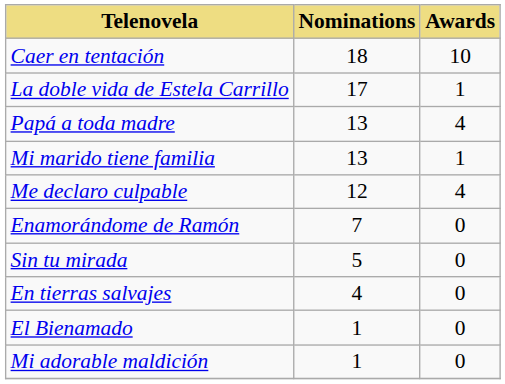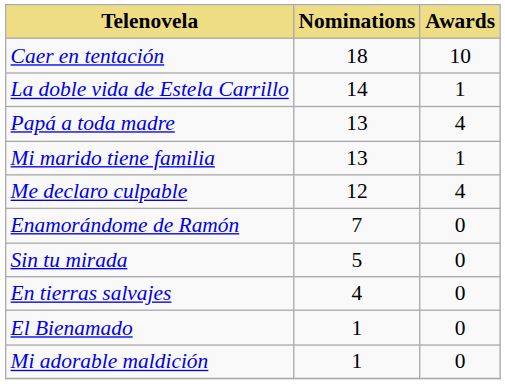 <table class="wikitable sortable" style="margin:1em auto;">
 <tr>
 <th style="background-color:#EEDD82;">Telenovela</th>
 <th style="background-color:#EEDD82;">Nominations</th>
 <th style="background-color:#EEDD82;">Awards</th>
 </tr>
 <tr>
 <td><em><a href='#'>Caer en tentación</a></em></td>
 <td style="text-align:center;">18</td>
 <td style="text-align:center;">10</td>
 </tr>
 <tr>
 <td><em><a href='#'>La doble vida de Estela Carrillo</a></em></td>
-<td style="text-align:center;">17</td>
+<td style="text-align:center;">14</td>
 <td style="text-align:center;">1</td>
 </tr>
 <tr>
 <td><em><a href='#'>Papá a toda madre</a></em></td>
 <td style="text-align:center;">13</td>
 <td style="text-align:center;">4</td>
 </tr>
 <tr>
 <td><em><a href='#'>Mi marido tiene familia</a></em></td>
 <td style="text-align:center;">13</td>
 <td style="text-align:center;">1</td>
 </tr>
 <tr>
 <td><em><a href='#'>Me declaro culpable</a></em></td>
 <td style="text-align:center;">12</td>
 <td style="text-align:center;">4</td>
 </tr>
 <tr>
 <td><em><a href='#'>Enamorándome de Ramón</a></em></td>
 <td style="text-align:center;">7</td>
 <td style="text-align:center;">0</td>
 </tr>
 <tr>
 <td><em><a href='#'>Sin tu mirada</a></em></td>
 <td style="text-align:center;">5</td>
 <td style="text-align:center;">0</td>
 </tr>
 <tr>
 <td><em><a href='#'>En tierras salvajes</a></em></td>
 <td style="text-align:center;">4</td>
 <td style="text-align:center;">0</td>
 </tr>
 <tr>
 <td><em><a href='#'>El Bienamado</a></em></td>
 <td style="text-align:center;">1</td>
 <td style="text-align:center;">0</td>
 </tr>
 <tr>
 <td><em><a href='#'>Mi adorable maldición</a></em></td>
 <td style="text-align:center;">1</td>
 <td style="text-align:center;">0</td>
 </tr>
 <tr>
 </tr>
 </table>
